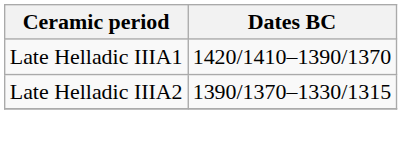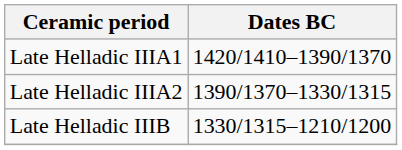 <table class="wikitable">
 <tr>
 <th>Ceramic period</th>
 <th>Dates BC</th>
 </tr>
 <tr ||>
 <td>Late Helladic IIIA1</td>
 <td>1420/1410–1390/1370</td>
 </tr>
 <tr>
 <td>Late Helladic IIIA2</td>
 <td>1390/1370–1330/1315</td>
 </tr>
 <tr>
+<td>Late Helladic IIIB</td>
+<td>1330/1315–1210/1200</td>
+</tr>
+<tr>
 </tr>
 </table>
